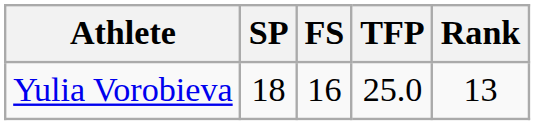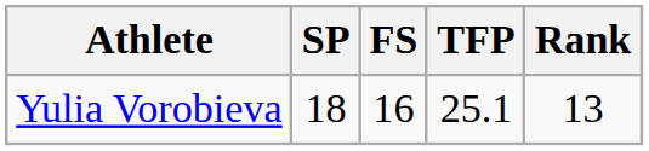 <table class="wikitable" border="1" style="font-size:90%">
 <tr>
 <th>Athlete</th>
 <th>SP</th>
 <th>FS</th>
 <th>TFP</th>
 <th>Rank</th>
 </tr>
 <tr align=center>
 <td align=left><a href='#'>Yulia Vorobieva</a></td>
 <td>18</td>
 <td>16</td>
-<td>25.0</td>
+<td>25.1</td>
 <td>13</td>
 </tr>
 </table>
